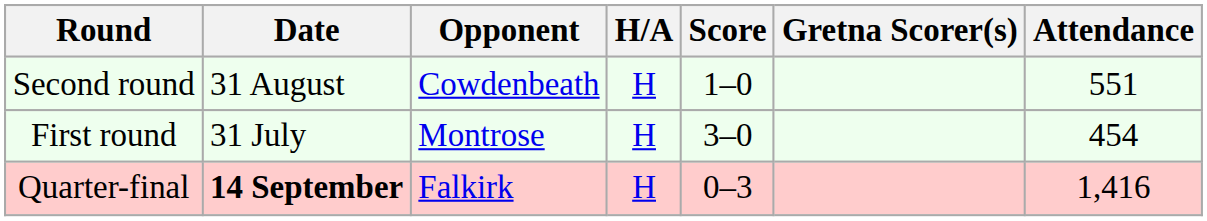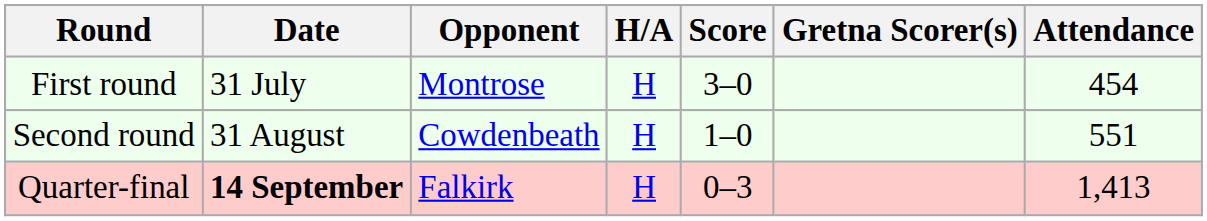 <table class="wikitable" style="text-align:center">
 <tr>
 <th>Round</th>
 <th>Date</th>
 <th>Opponent</th>
 <th>H/A</th>
 <th>Score</th>
 <th>Gretna Scorer(s)</th>
 <th>Attendance</th>
 </tr>
 <tr bgcolor=#EEFFEE>
+<td>First round</td>
+<td align=left>31 July</td>
+<td align=left><a href='#'>Montrose</a></td>
+<td><a href='#'>H</a></td>
+<td>3–0</td>
+<td align=left></td>
+<td>454</td>
+</tr>
+<tr bgcolor=#EEFFEE>
 <td>Second round</td>
 <td align=left>31 August</td>
 <td align=left><a href='#'>Cowdenbeath</a></td>
 <td><a href='#'>H</a></td>
 <td>1–0</td>
 <td align=left></td>
 <td>551</td>
 </tr>
-<tr bgcolor=#EEFFEE>
-<td>First round</td>
-<td align=left>31 July</td>
-<td align=left><a href='#'>Montrose</a></td>
-<td><a href='#'>H</a></td>
-<td>3–0</td>
-<td align=left></td>
-<td>454</td>
-</tr>
 <tr bgcolor=#FFCCCC>
 <td>Quarter-final</td>
 <td align=left><strong>14 September</strong></td>
 <td align=left><a href='#'>Falkirk</a></td>
 <td><a href='#'>H</a></td>
 <td>0–3</td>
 <td align=left></td>
-<td>1,416</td>
+<td>1,413</td>
 </tr>
 </table>
